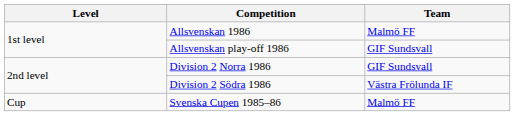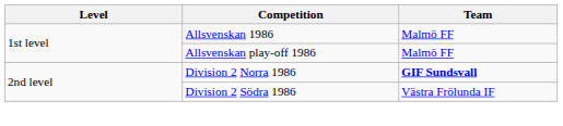 <table class="wikitable" style="text-align: left">
 <tr>
 <th style="width: 225px;">Level</th>
 <th style="width: 275px;">Competition</th>
 <th style="width: 200px;">Team</th>
 </tr>
 <tr>
 <td rowspan=2>1st level</td>
 <td><a href='#'>Allsvenskan</a> 1986</td>
 <td><a href='#'>Malmö FF</a></td>
 </tr>
 <tr>
 <td><a href='#'>Allsvenskan</a> play-off 1986</td>
-<td><a href='#'>GIF Sundsvall</a></td>
+<td><a href='#'>Malmö FF</a></td>
 </tr>
 <tr>
 <td rowspan=2>2nd level</td>
 <td><a href='#'>Division 2</a> <a href='#'>Norra</a> 1986</td>
-<td><a href='#'>GIF Sundsvall</a></td>
+<td><strong><a href='#'>GIF Sundsvall</a></strong></td>
 </tr>
 <tr>
 <td><a href='#'>Division 2</a> <a href='#'>Södra</a> 1986</td>
 <td><a href='#'>Västra Frölunda IF</a></td>
 </tr>
-<tr>
-<td>Cup</td>
-<td><a href='#'>Svenska Cupen</a> 1985–86</td>
-<td><a href='#'>Malmö FF</a></td>
-</tr>
 </table>
